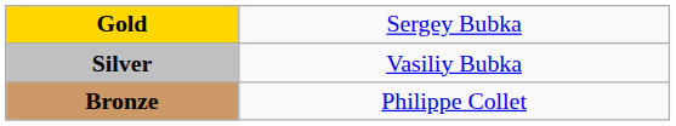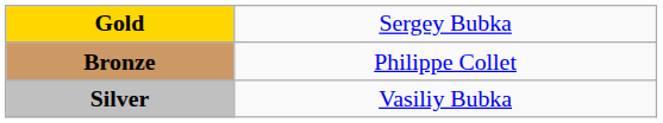 <table class="wikitable" style="text-align:center; " width="35%">
 <tr>
 <td bgcolor="gold"><strong>Gold</strong></td>
 <td><a href='#'>Sergey Bubka</a><br>  <small><em></em></small></td>
 </tr>
 <tr>
+<td bgcolor="CC9966"><strong>Bronze</strong></td>
+<td><a href='#'>Philippe Collet</a><br>  <small><em></em></small></td>
+</tr>
+<tr>
 <td bgcolor="silver"><strong>Silver</strong></td>
 <td><a href='#'>Vasiliy Bubka</a><br>  <small><em></em></small></td>
 </tr>
-<tr>
-<td bgcolor="CC9966"><strong>Bronze</strong></td>
-<td><a href='#'>Philippe Collet</a><br>  <small><em></em></small></td>
-</tr>
 </table>
